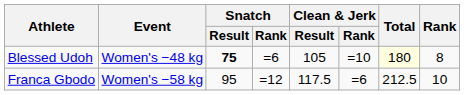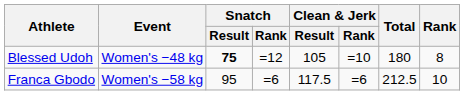 <table class="wikitable" style="font-size:90%">
 <tr>
 <th rowspan="2">Athlete</th>
 <th rowspan="2">Event</th>
 <th colspan="2">Snatch</th>
 <th colspan="2">Clean & Jerk</th>
 <th rowspan="2">Total</th>
 <th rowspan="2">Rank</th>
 </tr>
 <tr style="font-size:95%">
 <th>Result</th>
 <th>Rank</th>
 <th>Result</th>
 <th>Rank</th>
 </tr>
 <tr align=center>
 <td align=left><a href='#'>Blessed Udoh</a></td>
 <td align=left><a href='#'>Women's −48 kg</a></td>
 <td><strong>75</strong></td>
-<td>=6</td>
+<td>=12</td>
 <td>105</td>
 <td>=10</td>
-<td style="background: lightyellow;">180</td>
+<td>180</td>
 <td>8</td>
 </tr>
 <tr align=center>
 <td align=left><a href='#'>Franca Gbodo</a></td>
 <td align=left><a href='#'>Women's −58 kg</a></td>
 <td>95</td>
-<td>=12</td>
+<td>=6</td>
 <td>117.5</td>
 <td>=6</td>
 <td>212.5</td>
 <td>10</td>
 </tr>
 </table>
